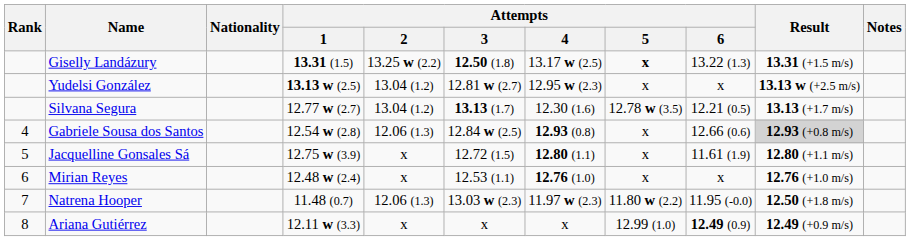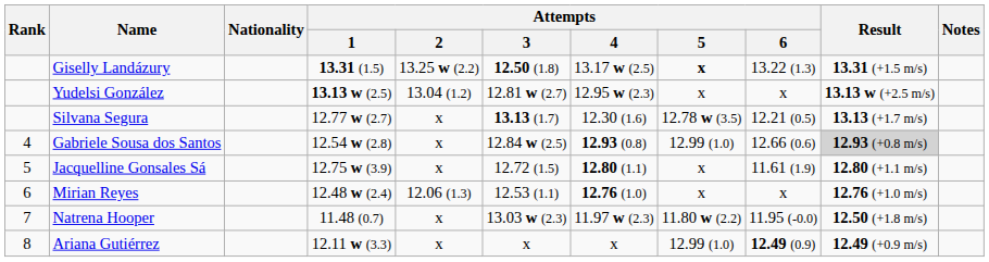 <table class="wikitable sortable" style="text-align:center">
 <tr>
 <th rowspan=2>Rank</th>
 <th rowspan=2>Name</th>
 <th rowspan=2>Nationality</th>
 <th colspan=6>Attempts</th>
 <th rowspan=2>Result</th>
 <th rowspan=2>Notes</th>
 </tr>
 <tr>
 <th>1</th>
 <th>2</th>
 <th>3</th>
 <th>4</th>
 <th>5</th>
 <th>6</th>
 </tr>
 <tr>
 <td align=center></td>
 <td align=left><a href='#'>Giselly Landázury</a></td>
 <td align=left></td>
 <td><strong>13.31</strong> <small>(1.5)</small></td>
 <td>13.25 <strong>w</strong> <small>(2.2)</small></td>
 <td><strong>12.50</strong> <small>(1.8)</small></td>
 <td>13.17 <strong>w</strong> <small>(2.5)</small></td>
 <td><strong>x</strong></td>
 <td>13.22 <small>(1.3)</small></td>
 <td><strong>13.31</strong> <small>(+1.5 m/s)</small></td>
 <td></td>
 </tr>
 <tr>
 <td align=center></td>
 <td align=left><a href='#'>Yudelsi González</a></td>
 <td align=left></td>
 <td><strong>13.13</strong> <strong>w</strong> <small>(2.5)</small></td>
 <td>13.04 <small>(1.2)</small></td>
 <td>12.81 <strong>w</strong> <small>(2.7)</small></td>
 <td>12.95 <strong>w</strong> <small>(2.3)</small></td>
 <td>x</td>
 <td>x</td>
 <td><strong>13.13</strong> <strong>w</strong> <small>(+2.5 m/s)</small></td>
 <td></td>
 </tr>
 <tr>
 <td align=center></td>
 <td align=left><a href='#'>Silvana Segura</a></td>
 <td align=left></td>
 <td>12.77 <strong>w</strong> <small>(2.7)</small></td>
-<td>13.04 <small>(1.2)</small></td>
+<td>x</td>
 <td><strong>13.13</strong> <small>(1.7)</small></td>
 <td>12.30 <small>(1.6)</small></td>
 <td>12.78 <strong>w</strong> <small>(3.5)</small></td>
 <td>12.21 <small>(0.5)</small></td>
 <td><strong>13.13</strong> <small>(+1.7 m/s)</small></td>
 <td></td>
 </tr>
 <tr>
 <td align=center>4</td>
 <td align=left><a href='#'>Gabriele Sousa dos Santos</a></td>
 <td align=left></td>
 <td>12.54 <strong>w</strong> <small>(2.8)</small></td>
-<td>12.06 <small>(1.3)</small></td>
+<td>x</td>
 <td>12.84 <strong>w</strong> <small>(2.5)</small></td>
 <td><strong>12.93</strong> <small>(0.8)</small></td>
-<td>x</td>
+<td>12.99 <small>(1.0)</small></td>
 <td>12.66 <small>(0.6)</small></td>
 <td style="background: lightgrey;"><strong>12.93</strong> <small>(+0.8 m/s)</small></td>
 <td></td>
 </tr>
 <tr>
 <td align=center>5</td>
 <td align=left><a href='#'>Jacquelline Gonsales Sá</a></td>
 <td align=left></td>
 <td>12.75 <strong>w</strong> <small>(3.9)</small></td>
 <td>x</td>
 <td>12.72 <small>(1.5)</small></td>
 <td><strong>12.80</strong> <small>(1.1)</small></td>
 <td>x</td>
 <td>11.61 <small>(1.9)</small></td>
 <td><strong>12.80</strong> <small>(+1.1 m/s)</small></td>
 <td></td>
 </tr>
 <tr>
 <td align=center>6</td>
 <td align=left><a href='#'>Mirian Reyes</a></td>
 <td align=left></td>
 <td>12.48 <strong>w</strong> <small>(2.4)</small></td>
-<td>x</td>
+<td>12.06 <small>(1.3)</small></td>
 <td>12.53 <small>(1.1)</small></td>
 <td><strong>12.76</strong> <small>(1.0)</small></td>
 <td>x</td>
 <td>x</td>
 <td><strong>12.76</strong> <small>(+1.0 m/s)</small></td>
 <td></td>
 </tr>
 <tr>
 <td align=center>7</td>
 <td align=left><a href='#'>Natrena Hooper</a></td>
 <td align=left></td>
 <td>11.48 <small>(0.7)</small></td>
-<td>12.06 <small>(1.3)</small></td>
+<td>x</td>
 <td>13.03 <strong>w</strong> <small>(2.3)</small></td>
 <td>11.97 <strong>w</strong> <small>(2.3)</small></td>
 <td>11.80 <strong>w</strong> <small>(2.2)</small></td>
 <td>11.95 <small>(-0.0)</small></td>
 <td><strong>12.50</strong> <small>(+1.8 m/s)</small></td>
 <td></td>
 </tr>
 <tr>
 <td align=center>8</td>
 <td align=left><a href='#'>Ariana Gutiérrez</a></td>
 <td align=left></td>
 <td>12.11 <strong>w</strong> <small>(3.3)</small></td>
 <td>x</td>
 <td>x</td>
 <td>x</td>
 <td>12.99 <small>(1.0)</small></td>
 <td><strong>12.49</strong> <small>(0.9)</small></td>
 <td><strong>12.49</strong> <small>(+0.9 m/s)</small></td>
 <td></td>
 </tr>
 </table>
